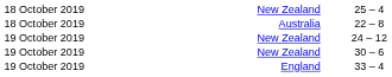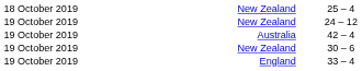 <table style="width:100%;" cellspacing="1">
 <tr>
 <th width=15%></th>
 <th width=25%></th>
 <th width=10%></th>
 </tr>
 <tr style=font-size:90%>
 <td align=right>18 October 2019</td>
 <td align=right><a href='#'>New Zealand</a> </td>
 <td align=center>25 – 4</td>
 <td></td>
 </tr>
 <tr style=font-size:90%>
-<td align=right>18 October 2019</td>
-<td align=right><a href='#'>Australia</a> </td>
-<td align=center>22 – 8</td>
+<td align=right>19 October 2019</td>
+<td align=right><a href='#'>New Zealand</a> </td>
+<td align=center>24 – 12</td>
 <td></td>
 </tr>
 <tr style=font-size:90%>
 <td align=right>19 October 2019</td>
-<td align=right><a href='#'>New Zealand</a> </td>
-<td align=center>24 – 12</td>
+<td align=right><a href='#'>Australia</a> </td>
+<td align=center>42 – 4</td>
 <td></td>
 </tr>
 <tr style=font-size:90%>
 <td align=right>19 October 2019</td>
 <td align=right><a href='#'>New Zealand</a> </td>
 <td align=center>30 – 6</td>
 <td></td>
 </tr>
 <tr style=font-size:90%>
 <td align=right>19 October 2019</td>
 <td align=right><a href='#'>England</a> </td>
 <td align=center>33 – 4</td>
 <td></td>
 </tr>
 </table>
